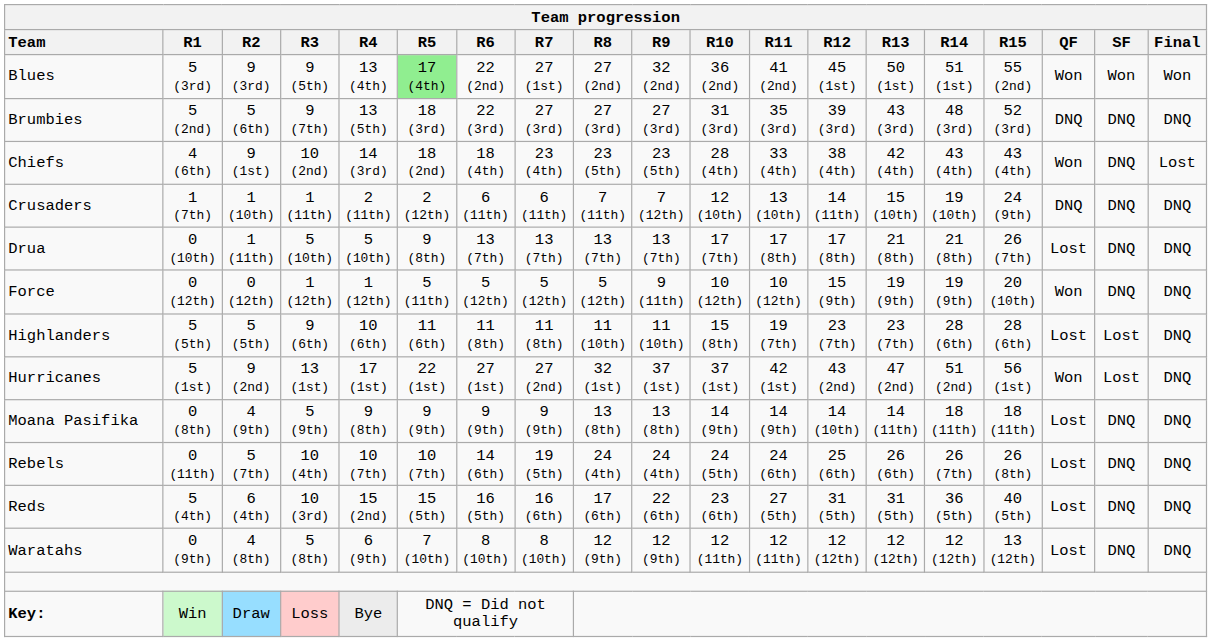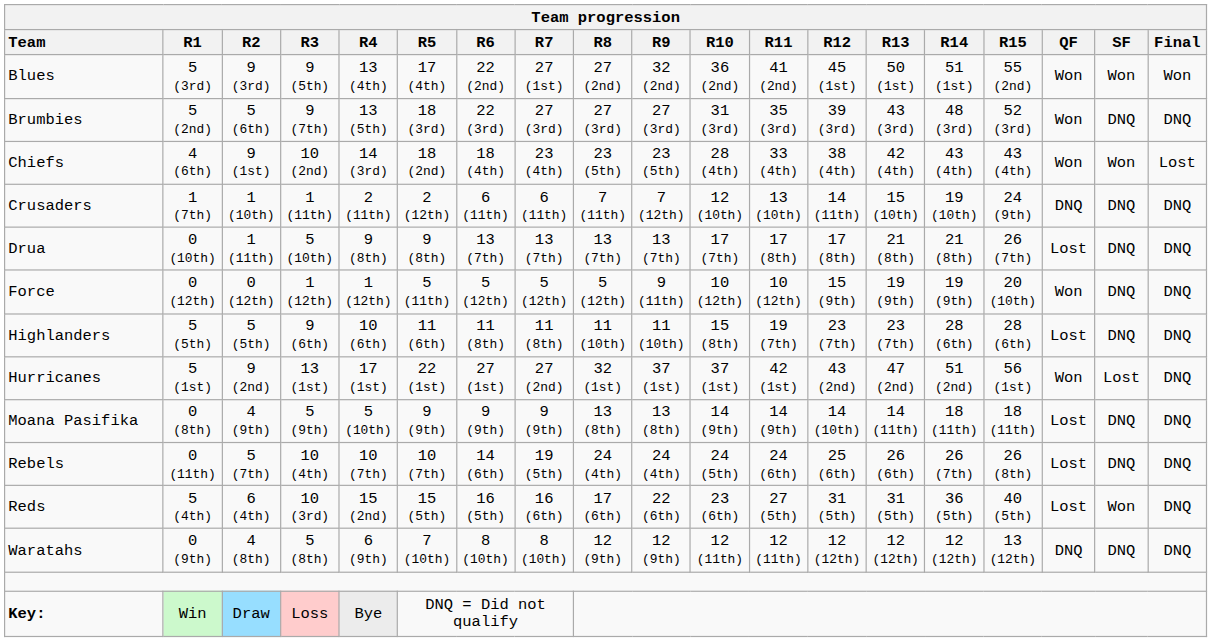 <table class="wikitable" style="text-align:center;width:80%">
 <tr>
 <th colspan=100%>Team progression</th>
 </tr>
 <tr>
 <th style="text-align:left;width:12%">Team</th>
 <th style="width:4%">R1</th>
 <th style="width:4%">R2</th>
 <th style="width:4%">R3</th>
 <th style="width:4%">R4</th>
 <th style="width:4%">R5</th>
 <th style="width:4%">R6</th>
 <th style="width:4%">R7</th>
 <th style="width:4%">R8</th>
 <th style="width:4%">R9</th>
 <th style="width:4%">R10</th>
 <th style="width:4%">R11</th>
 <th style="width:4%">R12</th>
 <th style="width:4%">R13</th>
 <th style="width:4%">R14</th>
 <th style="width:4%">R15</th>
 <th style="width:4%">QF</th>
 <th style="width:4%">SF</th>
 <th style="width:4%">Final</th>
 </tr>
 <tr>
 <td style="text-align:left">Blues</td>
 <td>5 <br> <small>(3rd)</small></td>
 <td>9 <br> <small>(3rd)</small></td>
 <td>9 <br> <small>(5th)</small></td>
 <td>13 <br> <small>(4th)</small></td>
-<td style="background: lightgreen;">17 <br> <small>(4th)</small></td>
+<td>17 <br> <small>(4th)</small></td>
 <td>22 <br> <small>(2nd)</small></td>
 <td>27 <br> <small>(1st)</small></td>
 <td>27 <br> <small>(2nd)</small></td>
 <td>32 <br> <small>(2nd)</small></td>
 <td>36 <br> <small>(2nd)</small></td>
 <td>41 <br> <small>(2nd)</small></td>
 <td>45 <br> <small>(1st)</small></td>
 <td>50 <br> <small>(1st)</small></td>
 <td>51 <br> <small>(1st)</small></td>
 <td>55 <br> <small>(2nd)</small></td>
 <td>Won</td>
 <td>Won</td>
 <td>Won</td>
 </tr>
 <tr>
 <td style="text-align:left">Brumbies</td>
 <td>5 <br> <small>(2nd)</small></td>
 <td>5 <br> <small>(6th)</small></td>
 <td>9 <br> <small>(7th)</small></td>
 <td>13 <br> <small>(5th)</small></td>
 <td>18 <br> <small>(3rd)</small></td>
 <td>22 <br> <small>(3rd)</small></td>
 <td>27 <br> <small>(3rd)</small></td>
 <td>27 <br> <small>(3rd)</small></td>
 <td>27 <br> <small>(3rd)</small></td>
 <td>31 <br> <small>(3rd)</small></td>
 <td>35 <br> <small>(3rd)</small></td>
 <td>39 <br> <small>(3rd)</small></td>
 <td>43 <br> <small>(3rd)</small></td>
 <td>48 <br> <small>(3rd)</small></td>
 <td>52 <br> <small>(3rd)</small></td>
-<td>DNQ</td>
+<td>Won</td>
 <td>DNQ</td>
 <td>DNQ</td>
 </tr>
 <tr>
 <td style="text-align:left">Chiefs</td>
 <td>4 <br> <small>(6th)</small></td>
 <td>9 <br> <small>(1st)</small></td>
 <td>10 <br> <small>(2nd)</small></td>
 <td>14 <br> <small>(3rd)</small></td>
 <td>18 <br> <small>(2nd)</small></td>
 <td>18 <br> <small>(4th)</small></td>
 <td>23 <br> <small>(4th)</small></td>
 <td>23 <br> <small>(5th)</small></td>
 <td>23 <br> <small>(5th)</small></td>
 <td>28 <br> <small>(4th)</small></td>
 <td>33 <br> <small>(4th)</small></td>
 <td>38 <br> <small>(4th)</small></td>
 <td>42 <br> <small>(4th)</small></td>
 <td>43 <br> <small>(4th)</small></td>
 <td>43 <br> <small>(4th)</small></td>
 <td>Won</td>
-<td>DNQ</td>
+<td>Won</td>
 <td>Lost</td>
 </tr>
 <tr>
 <td style="text-align:left">Crusaders</td>
 <td>1 <br> <small>(7th)</small></td>
 <td>1 <br> <small>(10th)</small></td>
 <td>1 <br> <small>(11th)</small></td>
 <td>2 <br> <small>(11th)</small></td>
 <td>2 <br> <small>(12th)</small></td>
 <td>6 <br> <small>(11th)</small></td>
 <td>6 <br> <small>(11th)</small></td>
 <td>7 <br> <small>(11th)</small></td>
 <td>7 <br> <small>(12th)</small></td>
 <td>12 <br> <small>(10th)</small></td>
 <td>13 <br> <small>(10th)</small></td>
 <td>14 <br> <small>(11th)</small></td>
 <td>15 <br> <small>(10th)</small></td>
 <td>19 <br> <small>(10th)</small></td>
 <td>24 <br> <small>(9th)</small></td>
 <td>DNQ</td>
 <td>DNQ</td>
 <td>DNQ</td>
 </tr>
 <tr>
 <td style="text-align:left">Drua</td>
 <td>0 <br> <small>(10th)</small></td>
 <td>1 <br> <small>(11th)</small></td>
 <td>5 <br> <small>(10th)</small></td>
-<td>5 <br> <small>(10th)</small></td>
+<td>9 <br> <small>(8th)</small></td>
 <td>9 <br> <small>(8th)</small></td>
 <td>13 <br> <small>(7th)</small></td>
 <td>13 <br> <small>(7th)</small></td>
 <td>13 <br> <small>(7th)</small></td>
 <td>13 <br> <small>(7th)</small></td>
 <td>17 <br> <small>(7th)</small></td>
 <td>17 <br> <small>(8th)</small></td>
 <td>17 <br> <small>(8th)</small></td>
 <td>21 <br> <small>(8th)</small></td>
 <td>21 <br> <small>(8th)</small></td>
 <td>26 <br> <small>(7th)</small></td>
 <td>Lost</td>
 <td>DNQ</td>
 <td>DNQ</td>
 </tr>
 <tr>
 <td style="text-align:left">Force</td>
 <td>0 <br> <small>(12th)</small></td>
 <td>0 <br> <small>(12th)</small></td>
 <td>1 <br> <small>(12th)</small></td>
 <td>1 <br> <small>(12th)</small></td>
 <td>5 <br> <small>(11th)</small></td>
 <td>5 <br> <small>(12th)</small></td>
 <td>5 <br> <small>(12th)</small></td>
 <td>5 <br> <small>(12th)</small></td>
 <td>9 <br> <small>(11th)</small></td>
 <td>10 <br> <small>(12th)</small></td>
 <td>10 <br> <small>(12th)</small></td>
 <td>15 <br> <small>(9th)</small></td>
 <td>19 <br> <small>(9th)</small></td>
 <td>19 <br> <small>(9th)</small></td>
 <td>20 <br> <small>(10th)</small></td>
 <td>Won</td>
 <td>DNQ</td>
 <td>DNQ</td>
 </tr>
 <tr>
 <td style="text-align:left">Highlanders</td>
 <td>5 <br> <small>(5th)</small></td>
 <td>5 <br> <small>(5th)</small></td>
 <td>9 <br> <small>(6th)</small></td>
 <td>10 <br> <small>(6th)</small></td>
 <td>11 <br> <small>(6th)</small></td>
 <td>11 <br> <small>(8th)</small></td>
 <td>11 <br> <small>(8th)</small></td>
 <td>11 <br> <small>(10th)</small></td>
 <td>11 <br> <small>(10th)</small></td>
 <td>15 <br> <small>(8th)</small></td>
 <td>19 <br> <small>(7th)</small></td>
 <td>23 <br> <small>(7th)</small></td>
 <td>23 <br> <small>(7th)</small></td>
 <td>28 <br> <small>(6th)</small></td>
 <td>28 <br> <small>(6th)</small></td>
 <td>Lost</td>
-<td>Lost</td>
+<td>DNQ</td>
 <td>DNQ</td>
 </tr>
 <tr>
 <td style="text-align:left">Hurricanes</td>
 <td>5 <br> <small>(1st)</small></td>
 <td>9 <br> <small>(2nd)</small></td>
 <td>13 <br> <small>(1st)</small></td>
 <td>17 <br> <small>(1st)</small></td>
 <td>22 <br> <small>(1st)</small></td>
 <td>27 <br> <small>(1st)</small></td>
 <td>27 <br> <small>(2nd)</small></td>
 <td>32 <br> <small>(1st)</small></td>
 <td>37 <br> <small>(1st)</small></td>
 <td>37 <br> <small>(1st)</small></td>
 <td>42 <br> <small>(1st)</small></td>
 <td>43 <br> <small>(2nd)</small></td>
 <td>47 <br> <small>(2nd)</small></td>
 <td>51 <br> <small>(2nd)</small></td>
 <td>56 <br> <small>(1st)</small></td>
 <td>Won</td>
 <td>Lost</td>
 <td>DNQ</td>
 </tr>
 <tr>
 <td style="text-align:left">Moana Pasifika</td>
 <td>0 <br> <small>(8th)</small></td>
 <td>4 <br> <small>(9th)</small></td>
 <td>5 <br> <small>(9th)</small></td>
-<td>9 <br> <small>(8th)</small></td>
+<td>5 <br> <small>(10th)</small></td>
 <td>9 <br> <small>(9th)</small></td>
 <td>9 <br> <small>(9th)</small></td>
 <td>9 <br> <small>(9th)</small></td>
 <td>13 <br> <small>(8th)</small></td>
 <td>13 <br> <small>(8th)</small></td>
 <td>14 <br> <small>(9th)</small></td>
 <td>14 <br> <small>(9th)</small></td>
 <td>14 <br> <small>(10th)</small></td>
 <td>14 <br> <small>(11th)</small></td>
 <td>18 <br> <small>(11th)</small></td>
 <td>18 <br> <small>(11th)</small></td>
 <td>Lost</td>
 <td>DNQ</td>
 <td>DNQ</td>
 </tr>
 <tr>
 <td style="text-align:left">Rebels</td>
 <td>0 <br> <small>(11th)</small></td>
 <td>5 <br> <small>(7th)</small></td>
 <td>10 <br> <small>(4th)</small></td>
 <td>10 <br> <small>(7th)</small></td>
 <td>10 <br> <small>(7th)</small></td>
 <td>14 <br> <small>(6th)</small></td>
 <td>19 <br> <small>(5th)</small></td>
 <td>24 <br> <small>(4th)</small></td>
 <td>24 <br> <small>(4th)</small></td>
 <td>24 <br> <small>(5th)</small></td>
 <td>24 <br> <small>(6th)</small></td>
 <td>25 <br> <small>(6th)</small></td>
 <td>26 <br> <small>(6th)</small></td>
 <td>26 <br> <small>(7th)</small></td>
 <td>26 <br> <small>(8th)</small></td>
 <td>Lost</td>
 <td>DNQ</td>
 <td>DNQ</td>
 </tr>
 <tr>
 <td style="text-align:left">Reds</td>
 <td>5 <br> <small>(4th)</small></td>
 <td>6 <br> <small>(4th)</small></td>
 <td>10 <br> <small>(3rd)</small></td>
 <td>15 <br> <small>(2nd)</small></td>
 <td>15 <br> <small>(5th)</small></td>
 <td>16 <br> <small>(5th)</small></td>
 <td>16 <br> <small>(6th)</small></td>
 <td>17 <br> <small>(6th)</small></td>
 <td>22 <br> <small>(6th)</small></td>
 <td>23 <br> <small>(6th)</small></td>
 <td>27 <br> <small>(5th)</small></td>
 <td>31 <br> <small>(5th)</small></td>
 <td>31 <br> <small>(5th)</small></td>
 <td>36 <br> <small>(5th)</small></td>
 <td>40 <br> <small>(5th)</small></td>
 <td>Lost</td>
-<td>DNQ</td>
+<td>Won</td>
 <td>DNQ</td>
 </tr>
 <tr>
 <td style="text-align:left">Waratahs</td>
 <td>0 <br> <small>(9th)</small></td>
 <td>4 <br> <small>(8th)</small></td>
 <td>5 <br> <small>(8th)</small></td>
 <td>6 <br> <small>(9th)</small></td>
 <td>7 <br> <small>(10th)</small></td>
 <td>8 <br> <small>(10th)</small></td>
 <td>8 <br> <small>(10th)</small></td>
 <td>12 <br> <small>(9th)</small></td>
 <td>12 <br> <small>(9th)</small></td>
 <td>12 <br> <small>(11th)</small></td>
 <td>12 <br> <small>(11th)</small></td>
 <td>12 <br> <small>(12th)</small></td>
 <td>12 <br> <small>(12th)</small></td>
 <td>12 <br> <small>(12th)</small></td>
 <td>13 <br> <small>(12th)</small></td>
-<td>Lost</td>
+<td>DNQ</td>
 <td>DNQ</td>
 <td>DNQ</td>
 </tr>
 <tr>
 <td colspan=100% style="height:10px"></td>
 </tr>
 <tr>
 <td style="text-align:left"><strong>Key:</strong></td>
 <td style="background:#CCF9CC">Win</td>
 <td style="background:#97DEFF">Draw</td>
 <td style="background:#FFCCCC">Loss</td>
 <td style="background:#ECECEC">Bye</td>
 <td style="line-height:1.2;padding:3px" colspan="3">DNQ = Did not qualify</td>
 </tr>
 </table>
